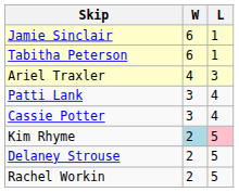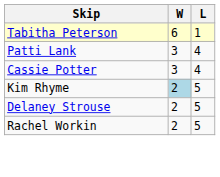 <table class="wikitable">
 <tr>
 <th width="180">Skip</th>
 <th width="20">W</th>
 <th width="20">L</th>
 </tr>
 <tr bgcolor=#ffffcc>
-<td> <a href='#'>Jamie Sinclair</a></td>
-<td>6</td>
-<td>1</td>
-</tr>
-<tr bgcolor=#ffffcc>
 <td> <a href='#'>Tabitha Peterson</a></td>
 <td>6</td>
 <td>1</td>
-</tr>
-<tr bgcolor=#ffffcc>
-<td> Ariel Traxler</td>
-<td>4</td>
-<td>3</td>
 </tr>
 <tr>
 <td> <a href='#'>Patti Lank</a></td>
 <td>3</td>
 <td>4</td>
 </tr>
 <tr>
 <td> <a href='#'>Cassie Potter</a></td>
 <td>3</td>
 <td>4</td>
 </tr>
 <tr>
 <td> Kim Rhyme</td>
 <td style="background: lightblue;">2</td>
-<td style="background: pink;">5</td>
+<td>5</td>
 </tr>
 <tr>
 <td> <a href='#'>Delaney Strouse</a></td>
 <td>2</td>
 <td>5</td>
 </tr>
 <tr>
 <td> Rachel Workin</td>
 <td>2</td>
 <td>5</td>
 </tr>
 </table>
